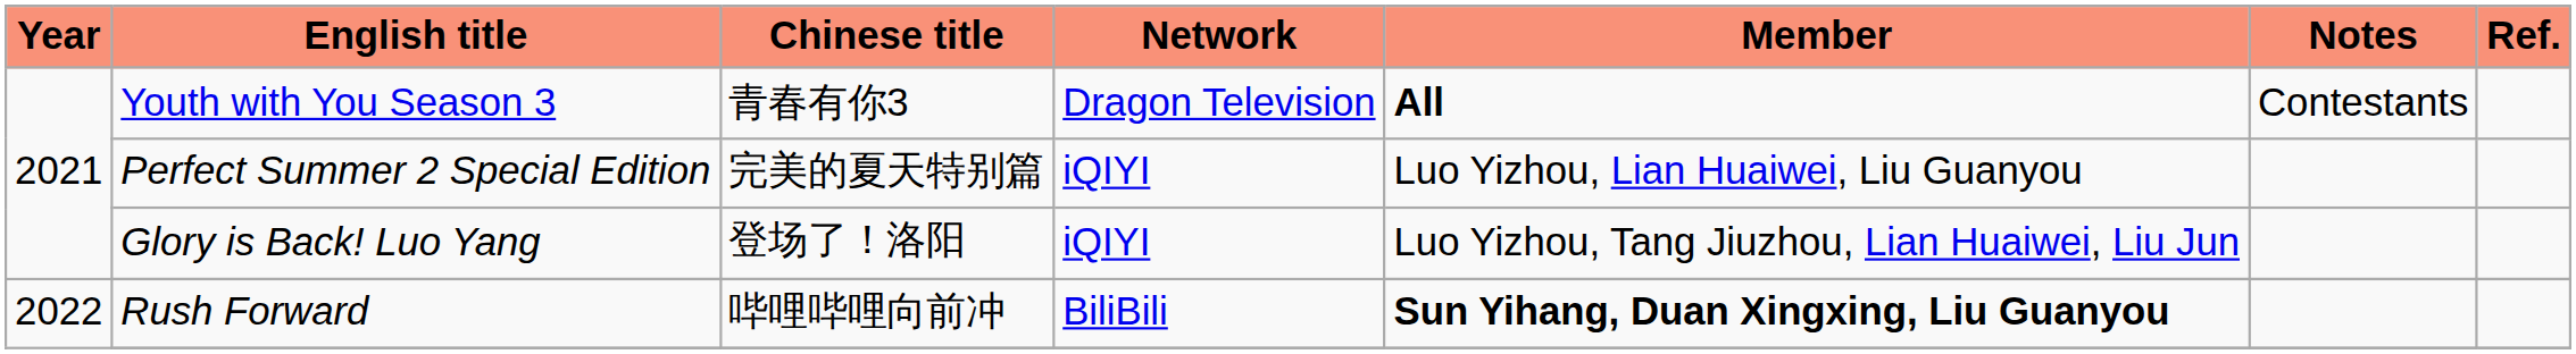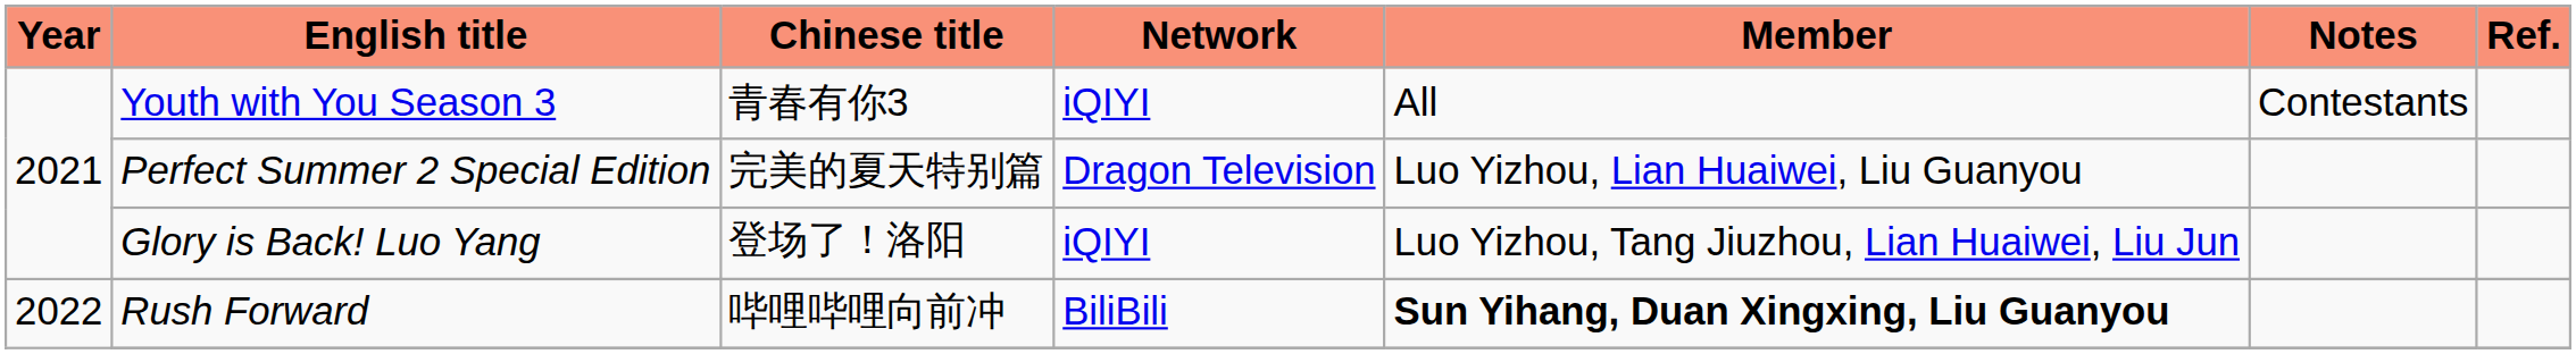 <table class="wikitable sortable">
 <tr>
 <th style="background-color:#F99178">Year</th>
 <th style="background-color:#F99178">English title</th>
 <th style="background-color:#F99178">Chinese title</th>
 <th style="background-color:#F99178">Network</th>
 <th style="background-color:#F99178">Member</th>
 <th style="background-color:#F99178">Notes</th>
 <th style="background-color:#F99178">Ref.</th>
 </tr>
 <tr>
 <td rowspan="3">2021</td>
 <td><em><a href='#'></em>Youth with You Season 3<em></a></em></td>
 <td>青春有你3</td>
-<td><a href='#'>Dragon Television</a></td>
-<td><strong>All</strong></td>
+<td><a href='#'>iQIYI</a></td>
+<td>All</td>
 <td>Contestants</td>
 <td></td>
 </tr>
 <tr>
 <td><em>Perfect Summer 2 Special Edition</em></td>
 <td>完美的夏天特别篇</td>
-<td><a href='#'>iQIYI</a></td>
+<td><a href='#'>Dragon Television</a></td>
 <td>Luo Yizhou, <a href='#'>Lian Huaiwei</a>, Liu Guanyou</td>
 <td></td>
 <td></td>
 </tr>
 <tr>
 <td><em>Glory is Back! Luo Yang</em></td>
 <td>登场了！洛阳</td>
 <td rowspan="2"><a href='#'>iQIYI</a></td>
 <td>Luo Yizhou, Tang Jiuzhou, <a href='#'>Lian Huaiwei</a>, <a href='#'>Liu Jun</a></td>
 <td></td>
 <td></td>
 </tr>
 <tr>
 <td rowspan="10">2022</td>
 </tr>
 <tr>
 <td><em>Rush Forward</em></td>
 <td>哔哩哔哩向前冲</td>
 <td><a href='#'>BiliBili</a></td>
 <td><strong>Sun Yihang, Duan Xingxing, Liu Guanyou</strong></td>
 <td></td>
 <td></td>
 </tr>
 <tr>
 </tr>
 </table>
